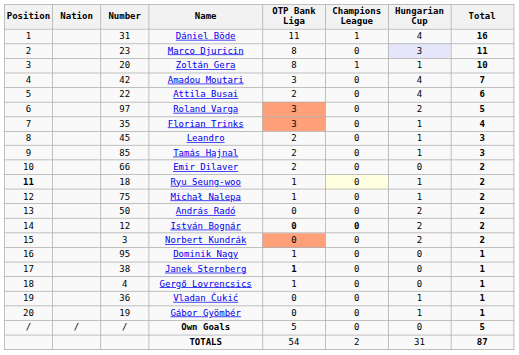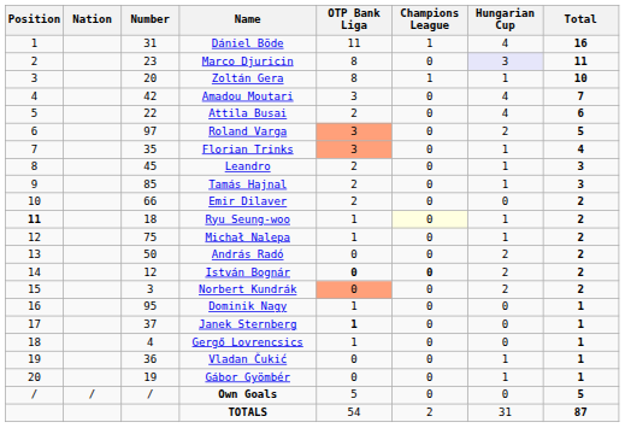 <table class="wikitable" style="font-size: 95%; text-align: center;">
 <tr>
 <th width=60>Position</th>
 <th width=60>Nation</th>
 <th width=60>Number</th>
 <th width=150>Name</th>
 <th width=80>OTP Bank Liga</th>
 <th width=80>Champions League</th>
 <th width=80>Hungarian Cup</th>
 <th width=80>Total</th>
 </tr>
 <tr>
 <td>1</td>
 <td></td>
 <td>31</td>
 <td><a href='#'>Dániel Böde</a></td>
 <td>11</td>
 <td>1</td>
 <td>4</td>
 <td><strong>16</strong></td>
 </tr>
 <tr>
 <td>2</td>
 <td></td>
 <td>23</td>
 <td><a href='#'>Marco Djuricin</a></td>
 <td>8</td>
 <td>0</td>
 <td style="background: lavender;">3</td>
 <td><strong>11</strong></td>
 </tr>
 <tr>
 <td>3</td>
 <td></td>
 <td>20</td>
 <td><a href='#'>Zoltán Gera</a></td>
 <td>8</td>
 <td>1</td>
 <td>1</td>
 <td><strong>10</strong></td>
 </tr>
 <tr>
 <td>4</td>
 <td></td>
 <td>42</td>
 <td><a href='#'>Amadou Moutari</a></td>
 <td>3</td>
 <td>0</td>
 <td>4</td>
 <td><strong>7</strong></td>
 </tr>
 <tr>
 <td>5</td>
 <td></td>
 <td>22</td>
 <td><a href='#'>Attila Busai</a></td>
 <td>2</td>
 <td>0</td>
 <td>4</td>
 <td><strong>6</strong></td>
 </tr>
 <tr>
 <td>6</td>
 <td></td>
 <td>97</td>
 <td><a href='#'>Roland Varga</a></td>
 <td style="background: lightsalmon;">3</td>
 <td>0</td>
 <td>2</td>
 <td><strong>5</strong></td>
 </tr>
 <tr>
 <td>7</td>
 <td></td>
 <td>35</td>
 <td><a href='#'>Florian Trinks</a></td>
 <td style="background: lightsalmon;">3</td>
 <td>0</td>
 <td>1</td>
 <td><strong>4</strong></td>
 </tr>
 <tr>
 <td>8</td>
 <td></td>
 <td>45</td>
 <td><a href='#'>Leandro</a></td>
 <td>2</td>
 <td>0</td>
 <td>1</td>
 <td><strong>3</strong></td>
 </tr>
 <tr>
 <td>9</td>
 <td></td>
 <td>85</td>
 <td><a href='#'>Tamás Hajnal</a></td>
 <td>2</td>
 <td>0</td>
 <td>1</td>
 <td><strong>3</strong></td>
 </tr>
 <tr>
 <td>10</td>
 <td></td>
 <td>66</td>
 <td><a href='#'>Emir Dilaver</a></td>
 <td>2</td>
 <td>0</td>
 <td>0</td>
 <td><strong>2</strong></td>
 </tr>
 <tr>
 <td><strong>11</strong></td>
 <td></td>
 <td>18</td>
 <td><a href='#'>Ryu Seung-woo</a></td>
 <td>1</td>
 <td style="background: lightyellow;">0</td>
 <td>1</td>
 <td><strong>2</strong></td>
 </tr>
 <tr>
 <td>12</td>
 <td></td>
 <td>75</td>
 <td><a href='#'>Michał Nalepa</a></td>
 <td>1</td>
 <td>0</td>
 <td>1</td>
 <td><strong>2</strong></td>
 </tr>
 <tr>
 <td>13</td>
 <td></td>
 <td>50</td>
 <td><a href='#'>András Radó</a></td>
 <td>0</td>
 <td>0</td>
 <td>2</td>
 <td><strong>2</strong></td>
 </tr>
 <tr>
 <td>14</td>
 <td></td>
 <td>12</td>
 <td><a href='#'>István Bognár</a></td>
 <td><strong>0</strong></td>
 <td><strong>0</strong></td>
 <td>2</td>
 <td><strong>2</strong></td>
 </tr>
 <tr>
 <td>15</td>
 <td></td>
 <td>3</td>
 <td><a href='#'>Norbert Kundrák</a></td>
 <td style="background: lightsalmon;">0</td>
 <td>0</td>
 <td>2</td>
 <td><strong>2</strong></td>
 </tr>
 <tr>
 <td>16</td>
 <td></td>
 <td>95</td>
 <td><a href='#'>Dominik Nagy</a></td>
 <td>1</td>
 <td>0</td>
 <td>0</td>
 <td><strong>1</strong></td>
 </tr>
 <tr>
 <td>17</td>
 <td></td>
-<td>38</td>
+<td>37</td>
 <td><a href='#'>Janek Sternberg</a></td>
 <td><strong>1</strong></td>
 <td>0</td>
 <td>0</td>
 <td><strong>1</strong></td>
 </tr>
 <tr>
 <td>18</td>
 <td></td>
 <td>4</td>
 <td><a href='#'>Gergő Lovrencsics</a></td>
 <td>1</td>
 <td>0</td>
 <td>0</td>
 <td><strong>1</strong></td>
 </tr>
 <tr>
 <td>19</td>
 <td></td>
 <td>36</td>
 <td><a href='#'>Vladan Čukić</a></td>
 <td>0</td>
 <td>0</td>
 <td>1</td>
 <td><strong>1</strong></td>
 </tr>
 <tr>
 <td>20</td>
 <td></td>
 <td>19</td>
 <td><a href='#'>Gábor Gyömbér</a></td>
 <td>0</td>
 <td>0</td>
 <td>1</td>
 <td><strong>1</strong></td>
 </tr>
 <tr>
 <td>/</td>
 <td>/</td>
 <td>/</td>
 <td><strong>Own Goals</strong></td>
 <td>5</td>
 <td>0</td>
 <td>0</td>
 <td><strong>5</strong></td>
 </tr>
 <tr>
 <td></td>
 <td></td>
 <td></td>
 <td><strong>TOTALS</strong></td>
 <td>54</td>
 <td>2</td>
 <td>31</td>
 <td><strong>87</strong></td>
 </tr>
 </table>
